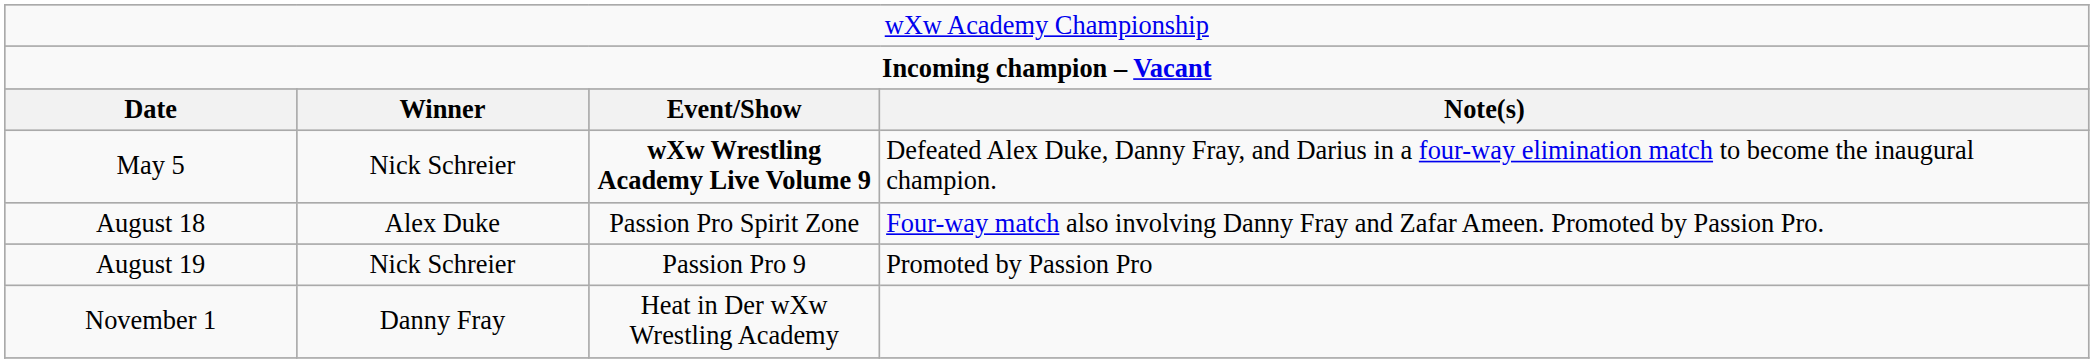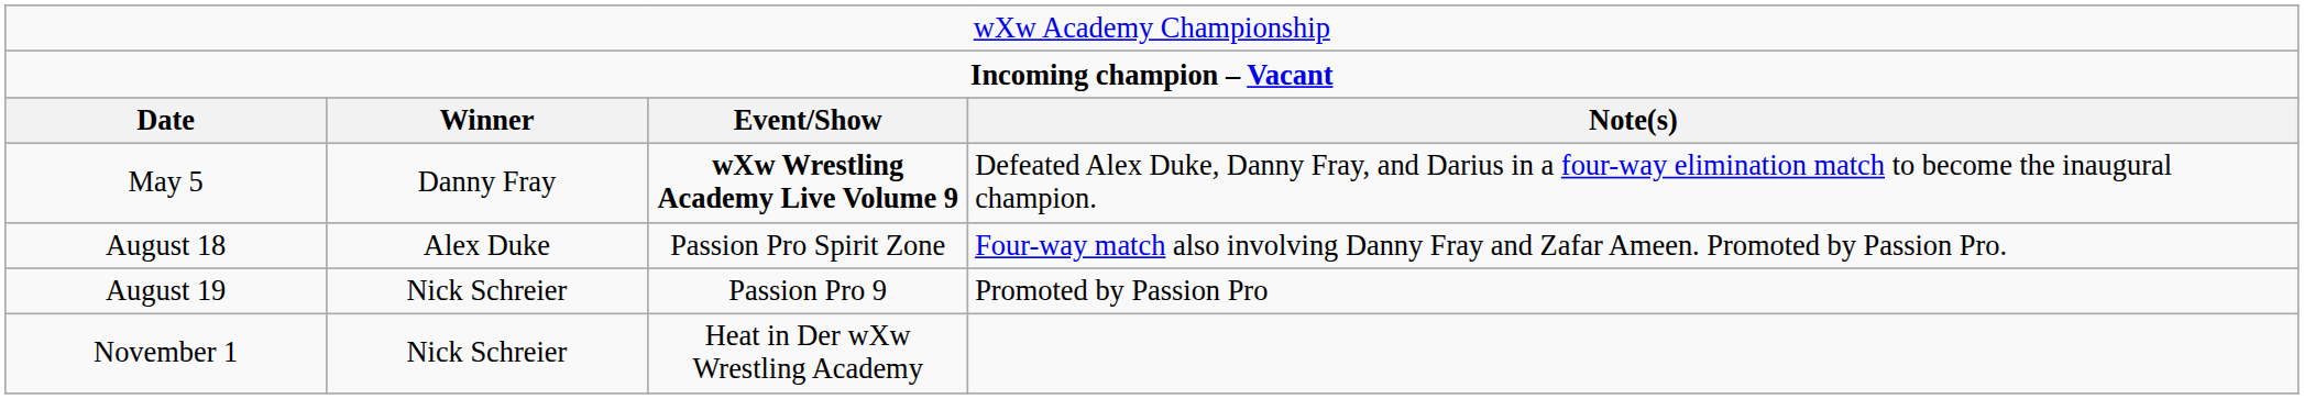 <table class="wikitable" style="text-align:center; width:100%;">
 <tr>
 <td colspan="5" style="text-align: center;"><a href='#'>wXw Academy Championship</a></td>
 </tr>
 <tr>
 <td colspan="5" style="text-align: center;"><strong>Incoming champion – <a href='#'>Vacant</a></strong></td>
 </tr>
 <tr>
 <th width=14%>Date</th>
 <th width=14%>Winner</th>
 <th width=14%>Event/Show</th>
 <th width=58%>Note(s)</th>
 </tr>
 <tr>
 <td>May 5</td>
-<td>Nick Schreier</td>
+<td>Danny Fray</td>
 <td><strong>wXw Wrestling Academy Live Volume 9</strong></td>
 <td align=left>Defeated Alex Duke, Danny Fray, and Darius in a <a href='#'>four-way elimination match</a> to become the inaugural champion.</td>
 </tr>
 <tr>
 <td>August 18</td>
 <td>Alex Duke</td>
 <td>Passion Pro Spirit Zone</td>
 <td align=left><a href='#'>Four-way match</a> also involving Danny Fray and Zafar Ameen. Promoted by Passion Pro.</td>
 </tr>
 <tr>
 <td>August 19</td>
 <td>Nick Schreier</td>
 <td>Passion Pro 9</td>
 <td align=left>Promoted by Passion Pro</td>
 </tr>
 <tr>
 <td>November 1</td>
-<td>Danny Fray</td>
+<td>Nick Schreier</td>
 <td>Heat in Der wXw Wrestling Academy</td>
 <td></td>
 </tr>
 </table>
